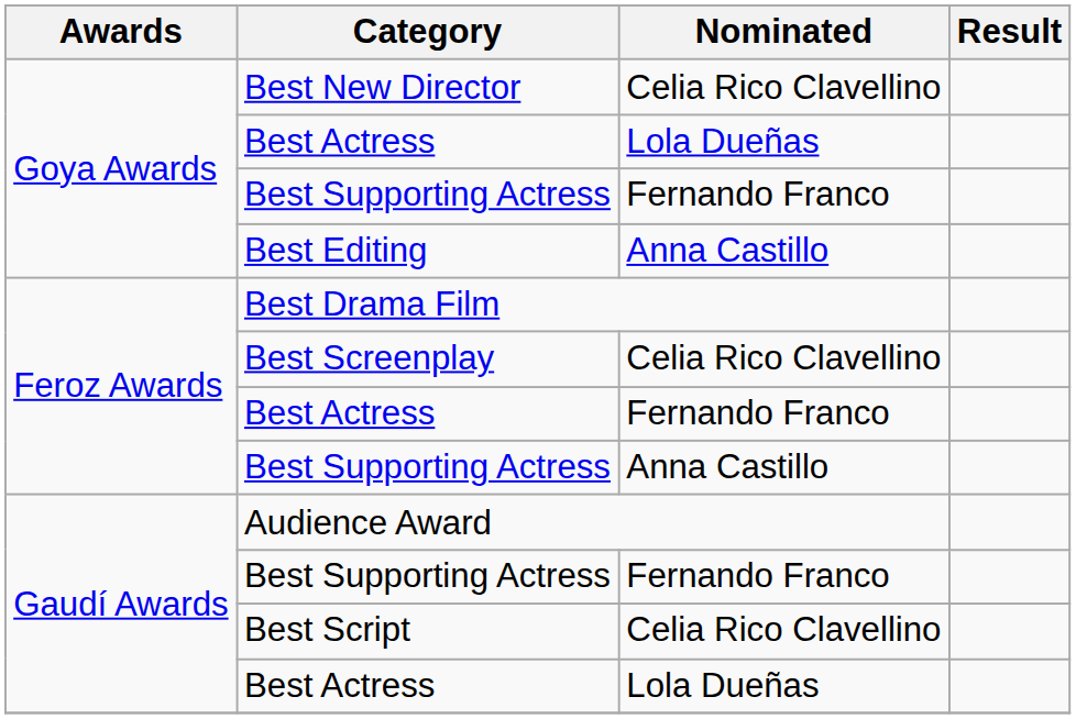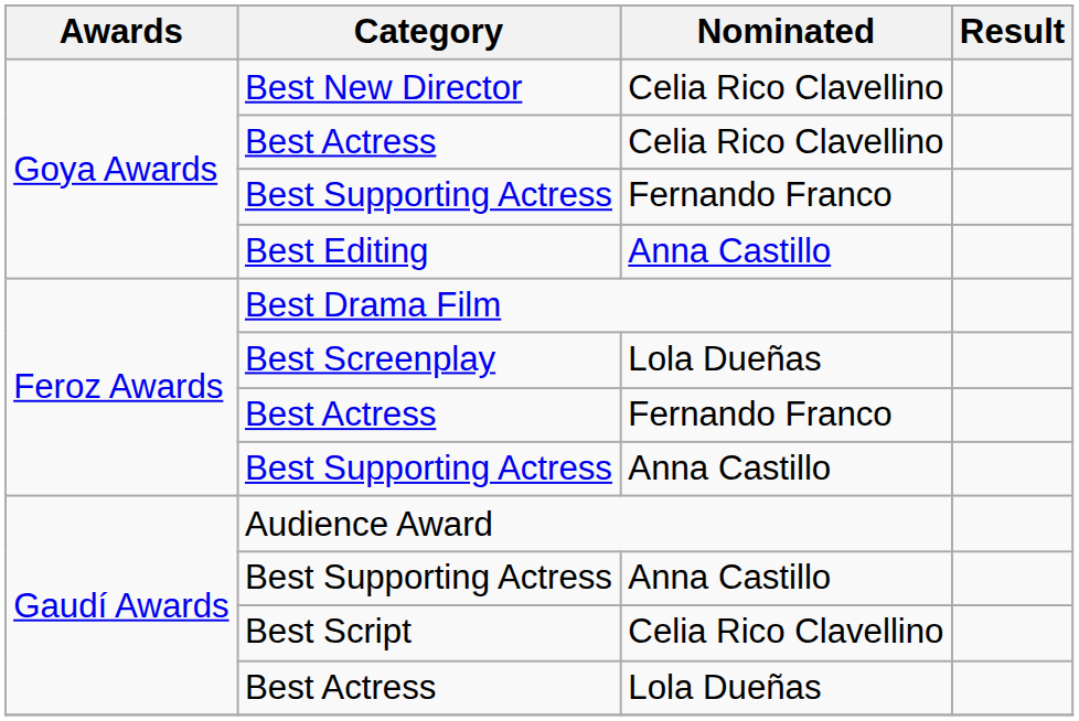 <table class="wikitable">
 <tr>
 <th>Awards</th>
 <th>Category</th>
 <th>Nominated</th>
 <th>Result</th>
 </tr>
 <tr>
 <td rowspan=4><a href='#'>Goya Awards</a></td>
 <td><a href='#'>Best New Director</a></td>
 <td>Celia Rico Clavellino</td>
 <td></td>
 </tr>
 <tr>
 <td><a href='#'>Best Actress</a></td>
-<td><a href='#'>Lola Dueñas</a></td>
+<td>Celia Rico Clavellino</td>
 <td></td>
 </tr>
 <tr>
 <td><a href='#'>Best Supporting Actress</a></td>
 <td>Fernando Franco</td>
 <td></td>
 </tr>
 <tr>
 <td><a href='#'>Best Editing</a></td>
 <td><a href='#'>Anna Castillo</a></td>
 <td></td>
 </tr>
 <tr>
 <td rowspan=4><a href='#'>Feroz Awards</a></td>
 <td colspan=2><a href='#'>Best Drama Film</a></td>
 <td></td>
 </tr>
 <tr>
 <td><a href='#'>Best Screenplay</a></td>
-<td>Celia Rico Clavellino</td>
+<td>Lola Dueñas</td>
 <td></td>
 </tr>
 <tr>
 <td><a href='#'>Best Actress</a></td>
 <td>Fernando Franco</td>
 <td></td>
 </tr>
 <tr>
 <td><a href='#'>Best Supporting Actress</a></td>
 <td>Anna Castillo</td>
 <td></td>
 </tr>
 <tr>
 <td rowspan=4><a href='#'>Gaudí Awards</a></td>
 <td colspan=2>Audience Award</td>
 <td></td>
 </tr>
 <tr>
 <td>Best Supporting Actress</td>
-<td>Fernando Franco</td>
+<td>Anna Castillo</td>
 <td></td>
 </tr>
 <tr>
 <td>Best Script</td>
 <td>Celia Rico Clavellino</td>
 <td></td>
 </tr>
 <tr>
 <td>Best Actress</td>
 <td>Lola Dueñas</td>
 <td></td>
 </tr>
 <tr>
 </tr>
 </table>
